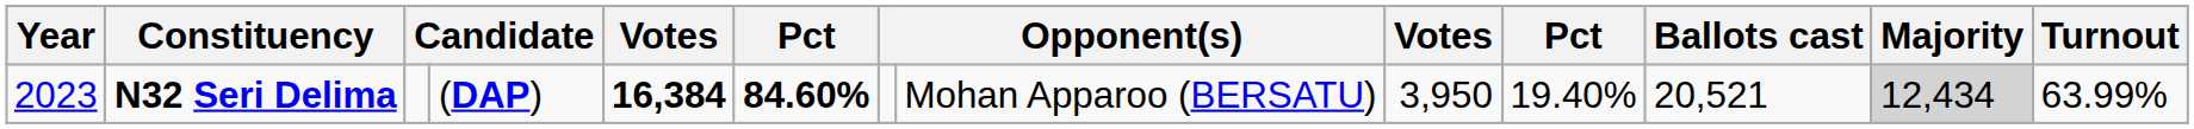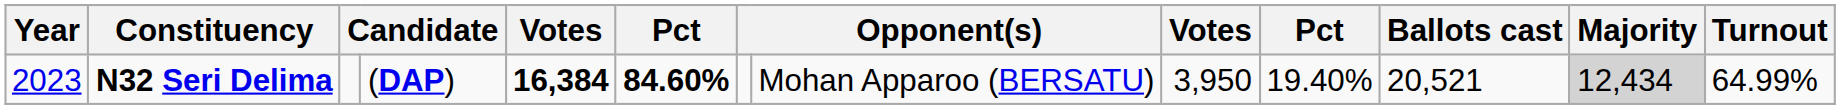 <table class="wikitable" style="margin:0.5em ; font-size:95%">
 <tr>
 <th>Year</th>
 <th>Constituency</th>
 <th colspan="2">Candidate</th>
 <th>Votes</th>
 <th>Pct</th>
 <th colspan="2">Opponent(s)</th>
 <th>Votes</th>
 <th>Pct</th>
 <th>Ballots cast</th>
 <th>Majority</th>
 <th>Turnout</th>
 </tr>
 <tr>
 <td><a href='#'>2023</a></td>
 <td><strong>N32 <a href='#'>Seri Delima</a></strong></td>
 <td></td>
 <td> (<a href='#'><strong>DAP</strong></a>)</td>
 <td style="text-align:right;"><strong>16,384</strong></td>
 <td><strong>84.60%</strong></td>
 <td bgcolor=></td>
 <td>Mohan Apparoo (<a href='#'>BERSATU</a>)</td>
 <td style="text-align:right;">3,950</td>
 <td>19.40%</td>
 <td>20,521</td>
 <td style="background: lightgrey;">12,434</td>
-<td>63.99%</td>
+<td>64.99%</td>
 </tr>
 </table>
